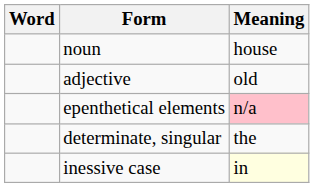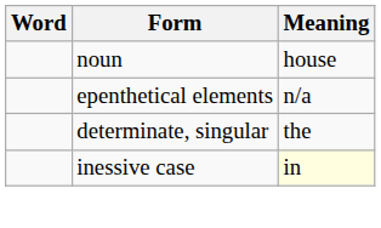 <table class="wikitable">
 <tr>
 <th>Word</th>
 <th>Form</th>
 <th>Meaning</th>
 </tr>
 <tr>
 <td></td>
 <td>noun</td>
 <td>house</td>
 </tr>
 <tr>
 <td></td>
-<td>adjective</td>
-<td>old</td>
-</tr>
-<tr>
-<td></td>
 <td>epenthetical elements</td>
-<td style="background: pink;">n/a</td>
+<td>n/a</td>
 </tr>
 <tr>
 <td></td>
 <td>determinate, singular</td>
 <td>the</td>
 </tr>
 <tr>
 <td></td>
 <td>inessive case</td>
 <td style="background: lightyellow;">in</td>
 </tr>
 </table>
